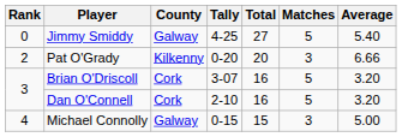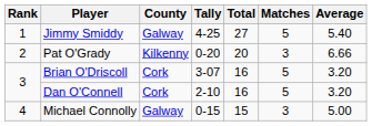 <table class="wikitable">
 <tr>
 <th>Rank</th>
 <th>Player</th>
 <th>County</th>
 <th>Tally</th>
 <th>Total</th>
 <th>Matches</th>
 <th>Average</th>
 </tr>
 <tr>
-<td rowspan=1 align=center>0</td>
+<td rowspan=1 align=center>1</td>
 <td><a href='#'>Jimmy Smiddy</a></td>
 <td><a href='#'>Galway</a></td>
 <td align=center>4-25</td>
 <td align=center>27</td>
 <td align=center>5</td>
 <td align=center>5.40</td>
 </tr>
 <tr>
 <td rowspan=1 align=center>2</td>
 <td>Pat O'Grady</td>
 <td><a href='#'>Kilkenny</a></td>
 <td align=center>0-20</td>
 <td align=center>20</td>
 <td align=center>3</td>
 <td align=center>6.66</td>
 </tr>
 <tr>
 <td rowspan=2 align=center>3</td>
 <td><a href='#'>Brian O'Driscoll</a></td>
 <td><a href='#'>Cork</a></td>
 <td align=center>3-07</td>
 <td align=center>16</td>
 <td align=center>5</td>
 <td align=center>3.20</td>
 </tr>
 <tr>
 <td><a href='#'>Dan O'Connell</a></td>
 <td><a href='#'>Cork</a></td>
 <td align=center>2-10</td>
 <td align=center>16</td>
 <td align=center>5</td>
 <td align=center>3.20</td>
 </tr>
 <tr>
 <td rowspan=1 align=center>4</td>
 <td>Michael Connolly</td>
 <td><a href='#'>Galway</a></td>
 <td align=center>0-15</td>
 <td align=center>15</td>
 <td align=center>3</td>
 <td align=center>5.00</td>
 </tr>
 </table>
